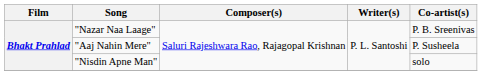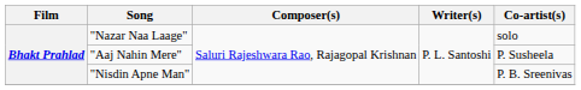 <table class="wikitable sortable">
 <tr>
 <th>Film</th>
 <th>Song</th>
 <th>Composer(s)</th>
 <th>Writer(s)</th>
 <th>Co-artist(s)</th>
 </tr>
 <tr>
 <th rowspan="3"><em><a href='#'>Bhakt Prahlad</a></em></th>
 <td>"Nazar Naa Laage"</td>
 <td rowspan="3"><a href='#'>Saluri Rajeshwara Rao</a>, Rajagopal Krishnan</td>
 <td rowspan=3>P. L. Santoshi</td>
-<td>P. B. Sreenivas</td>
+<td>solo</td>
 </tr>
 <tr>
 <td>"Aaj Nahin Mere"</td>
 <td>P. Susheela</td>
 </tr>
 <tr>
 <td>"Nisdin Apne Man"</td>
-<td>solo</td>
+<td>P. B. Sreenivas</td>
 </tr>
 <tr>
 </tr>
 </table>
